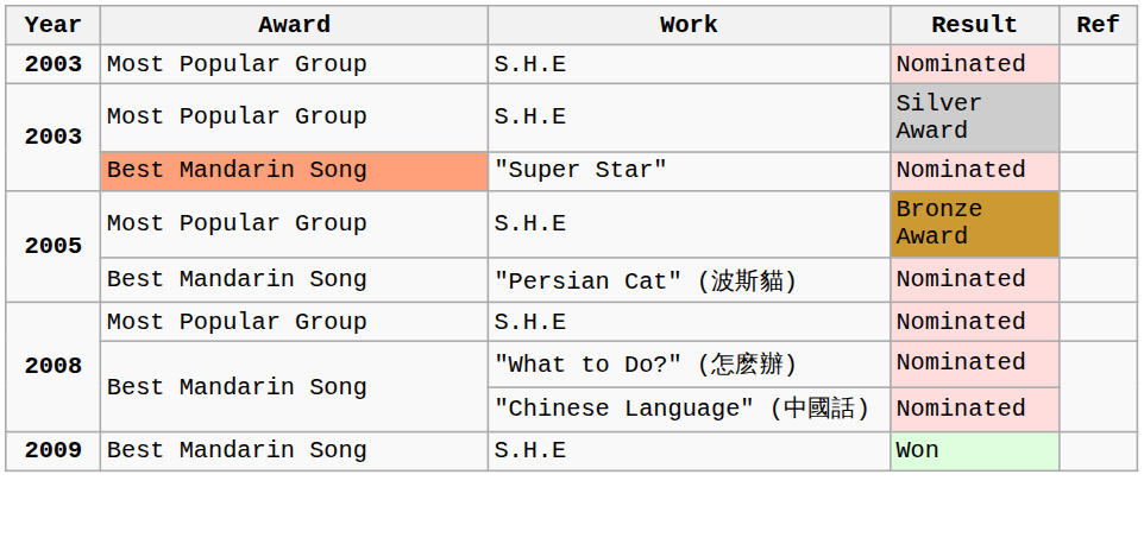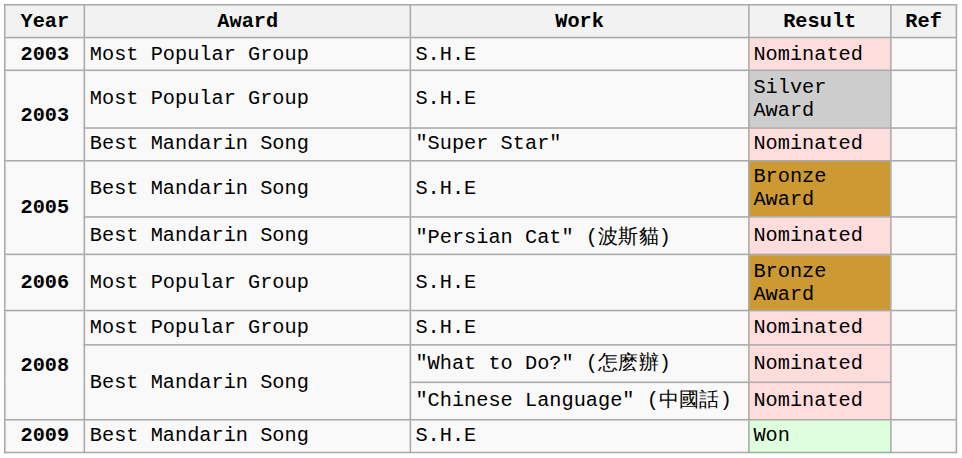 <table class="wikitable">
 <tr>
 <th width="50">Year</th>
 <th width="250">Award</th>
 <th width="258">Work</th>
 <th width="90">Result</th>
 <th width="40">Ref</th>
 </tr>
 <tr>
 <td align="center"><strong>2003</strong><br></td>
 <td>Most Popular Group</td>
 <td>S.H.E</td>
 <td style="background: #ffdddd"><div>Nominated</div></td>
 <td align="center"></td>
 </tr>
 <tr>
 <td rowspan="2" align="center"><strong>2003</strong><br></td>
 <td>Most Popular Group</td>
 <td>S.H.E</td>
 <td style="background: #cdcdcd"><div>Silver Award</div></td>
 <td align="center"></td>
 </tr>
 <tr>
-<td style="background: lightsalmon;">Best Mandarin Song</td>
+<td>Best Mandarin Song</td>
 <td>"Super Star"</td>
 <td style="background: #ffdddd"><div>Nominated</div></td>
 <td align="center"></td>
 </tr>
 <tr>
 <td rowspan="2" align="center"><strong>2005</strong></td>
-<td>Most Popular Group</td>
+<td>Best Mandarin Song</td>
 <td>S.H.E</td>
 <td style="background: #CC9933"><div>Bronze Award</div></td>
 <td align="center"></td>
 </tr>
 <tr>
 <td>Best Mandarin Song</td>
 <td>"Persian Cat" (波斯貓)</td>
 <td style="background: #ffdddd"><div>Nominated</div></td>
+<td align="center"></td>
+</tr>
+<tr>
+<td align="center"><strong>2006</strong></td>
+<td>Most Popular Group</td>
+<td>S.H.E</td>
+<td style="background: #CC9933"><div>Bronze Award</div></td>
 <td align="center"></td>
 </tr>
 <tr>
 <td rowspan="3" align="center"><strong>2008</strong></td>
 <td>Most Popular Group</td>
 <td>S.H.E</td>
 <td style="background: #ffdddd"><div>Nominated</div></td>
 <td align="center"></td>
 </tr>
 <tr>
 <td rowspan="2">Best Mandarin Song</td>
 <td>"What to Do?" (怎麽辦)</td>
 <td style="background: #ffdddd"><div>Nominated</div></td>
 <td rowspan="2" align="center"></td>
 </tr>
 <tr>
 <td>"Chinese Language" (中國話)</td>
 <td style="background: #ffdddd"><div>Nominated</div></td>
 </tr>
 <tr>
 <td align="center"><strong>2009</strong></td>
 <td>Best Mandarin Song</td>
 <td>S.H.E</td>
 <td style="background: #ddffdd"><div>Won</div></td>
 <td align="center"></td>
 </tr>
 </table>
